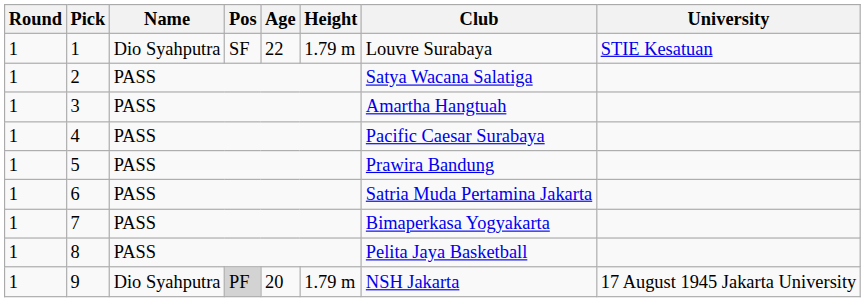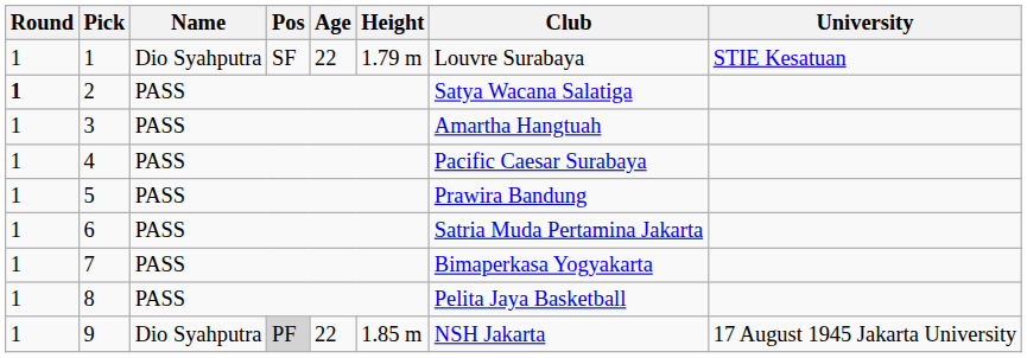 <table class="wikitable sortable">
 <tr>
 <th>Round</th>
 <th>Pick</th>
 <th>Name</th>
 <th>Pos</th>
 <th>Age</th>
 <th>Height</th>
 <th>Club</th>
 <th>University</th>
 </tr>
 <tr>
 <td>1</td>
 <td>1</td>
 <td>Dio Syahputra</td>
 <td>SF</td>
 <td>22</td>
 <td>1.79 m</td>
 <td>Louvre Surabaya</td>
 <td> <a href='#'>STIE Kesatuan</a></td>
 </tr>
 <tr>
-<td>1</td>
+<td><strong>1</strong></td>
 <td>2</td>
 <td colspan="4">PASS</td>
 <td><a href='#'>Satya Wacana Salatiga</a></td>
 <td></td>
 </tr>
 <tr>
 <td>1</td>
 <td>3</td>
 <td colspan="4">PASS</td>
 <td><a href='#'>Amartha Hangtuah</a></td>
 <td></td>
 </tr>
 <tr>
 <td>1</td>
 <td>4</td>
 <td colspan="4">PASS</td>
 <td><a href='#'>Pacific Caesar Surabaya</a></td>
 <td></td>
 </tr>
 <tr>
 <td>1</td>
 <td>5</td>
 <td colspan="4">PASS</td>
 <td><a href='#'>Prawira Bandung</a></td>
 <td></td>
 </tr>
 <tr>
 <td>1</td>
 <td>6</td>
 <td colspan="4">PASS</td>
 <td><a href='#'>Satria Muda Pertamina Jakarta</a></td>
 <td></td>
 </tr>
 <tr>
 <td>1</td>
 <td>7</td>
 <td colspan="4">PASS</td>
 <td><a href='#'>Bimaperkasa Yogyakarta</a></td>
 <td></td>
 </tr>
 <tr>
 <td>1</td>
 <td>8</td>
 <td colspan="4">PASS</td>
 <td><a href='#'>Pelita Jaya Basketball</a></td>
 <td></td>
 </tr>
 <tr>
 <td>1</td>
 <td>9</td>
 <td>Dio Syahputra</td>
 <td style="background: lightgrey;">PF</td>
-<td>20</td>
-<td>1.79 m</td>
+<td>22</td>
+<td>1.85 m</td>
 <td><a href='#'>NSH Jakarta</a></td>
 <td> 17 August 1945 Jakarta University</td>
 </tr>
 </table>
